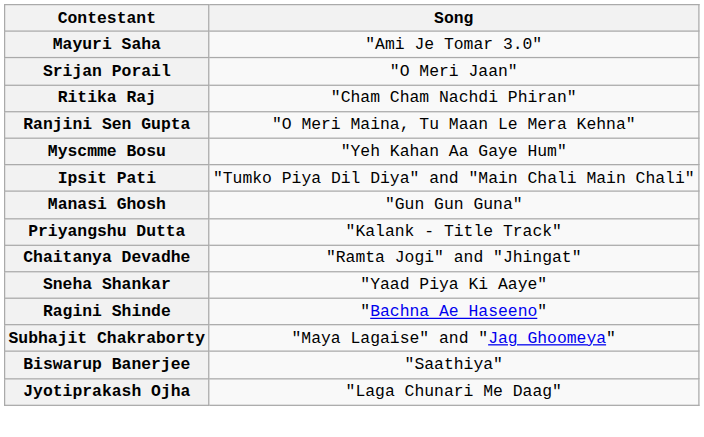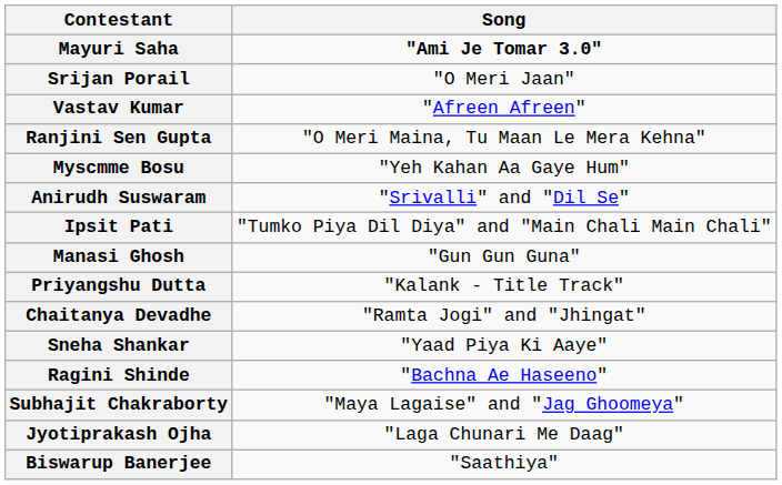 <table class="wikitable unsortable" style="text-align:center;">
 <tr>
 <th scope="col">Contestant</th>
 <th scope="col">Song</th>
 </tr>
 <tr>
 <th>Mayuri Saha</th>
-<td>"Ami Je Tomar 3.0"</td>
+<td><strong>"Ami Je Tomar 3.0"</strong></td>
 </tr>
 <tr>
 <th>Srijan Porail</th>
 <td>"O Meri Jaan"</td>
 </tr>
 <tr>
-<th>Ritika Raj</th>
-<td>"Cham Cham Nachdi Phiran"</td>
+<th>Vastav Kumar</th>
+<td>"<a href='#'>Afreen Afreen</a>"</td>
 </tr>
 <tr>
 <th>Ranjini Sen Gupta</th>
 <td>"O Meri Maina, Tu Maan Le Mera Kehna"</td>
 </tr>
 <tr>
 <th>Myscmme Bosu</th>
 <td>"Yeh Kahan Aa Gaye Hum"</td>
+</tr>
+<tr>
+<th>Anirudh Suswaram</th>
+<td>"<a href='#'>Srivalli</a>" and "<a href='#'>Dil Se</a>"</td>
 </tr>
 <tr>
 <th>Ipsit Pati</th>
 <td>"Tumko Piya Dil Diya" and "Main Chali Main Chali"</td>
 </tr>
 <tr>
 <th>Manasi Ghosh</th>
 <td>"Gun Gun Guna"</td>
 </tr>
 <tr>
 <th>Priyangshu Dutta</th>
 <td>"Kalank - Title Track"</td>
 </tr>
 <tr>
 <th>Chaitanya Devadhe</th>
 <td>"Ramta Jogi" and "Jhingat"</td>
 </tr>
 <tr>
 <th>Sneha Shankar</th>
 <td>"Yaad Piya Ki Aaye"</td>
 </tr>
 <tr>
 <th>Ragini Shinde</th>
 <td>"<a href='#'>Bachna Ae Haseeno</a>"</td>
 </tr>
 <tr>
 <th>Subhajit Chakraborty</th>
 <td>"Maya Lagaise" and "<a href='#'>Jag Ghoomeya</a>"</td>
 </tr>
 <tr>
+<th>Jyotiprakash Ojha</th>
+<td>"Laga Chunari Me Daag"</td>
+</tr>
+<tr>
 <th>Biswarup Banerjee</th>
 <td>"Saathiya"</td>
 </tr>
-<tr>
-<th>Jyotiprakash Ojha</th>
-<td>"Laga Chunari Me Daag"</td>
-</tr>
 </table>
